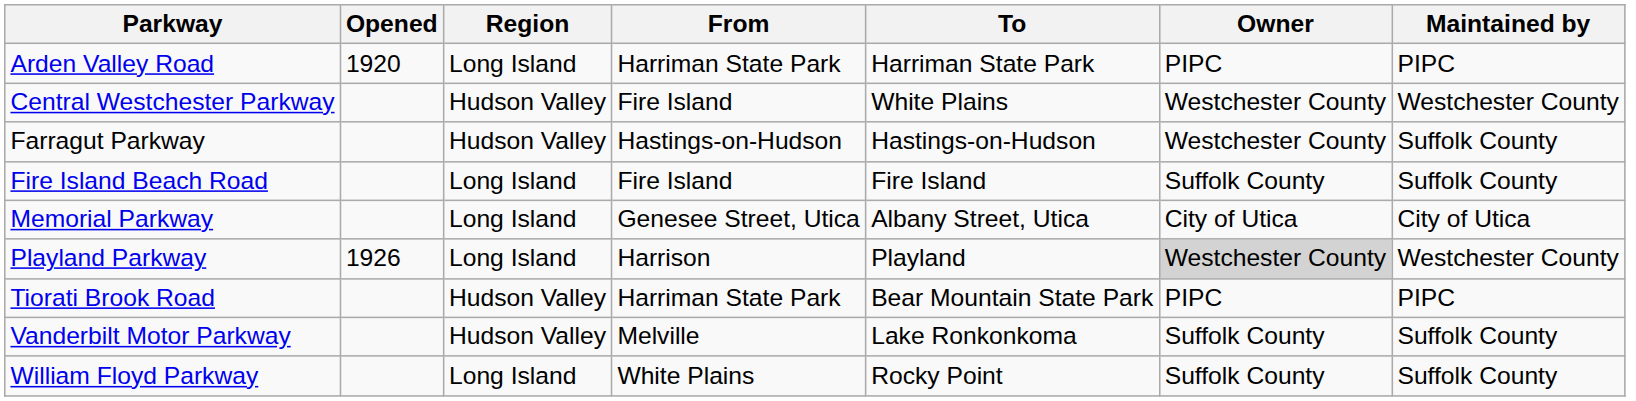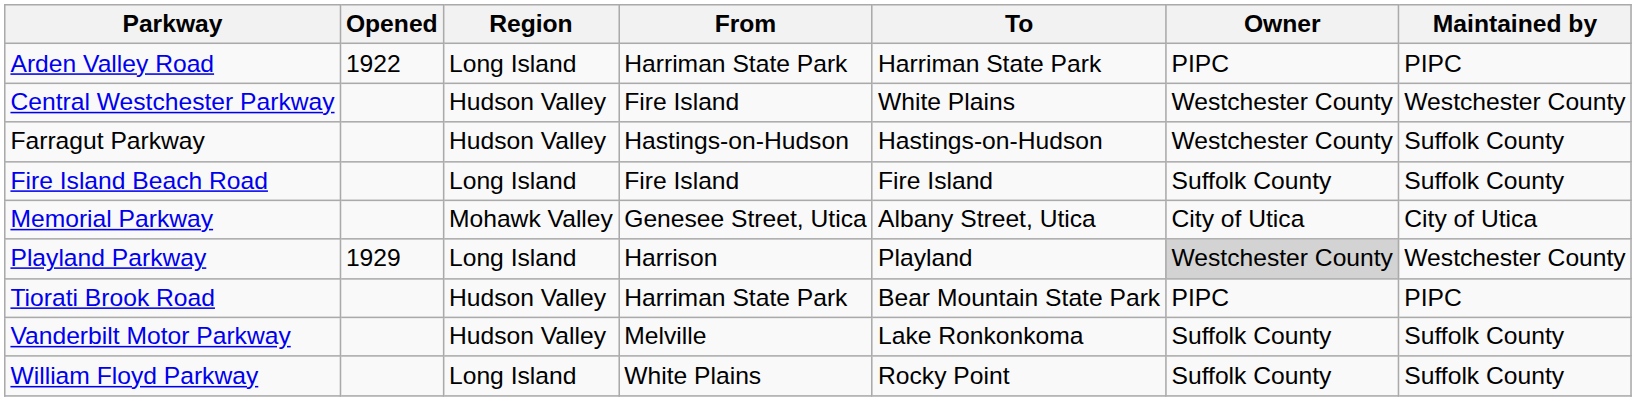 <table class="wikitable sortable">
 <tr>
 <th>Parkway</th>
 <th>Opened</th>
 <th>Region</th>
 <th>From</th>
 <th>To</th>
 <th>Owner</th>
 <th>Maintained by</th>
 </tr>
 <tr>
 <td> <a href='#'>Arden Valley Road</a></td>
-<td>1920</td>
+<td>1922</td>
 <td>Long Island</td>
 <td>Harriman State Park</td>
 <td>Harriman State Park</td>
 <td>PIPC</td>
 <td>PIPC</td>
 </tr>
 <tr>
 <td><a href='#'>Central Westchester Parkway</a></td>
 <td></td>
 <td>Hudson Valley</td>
 <td>Fire Island</td>
 <td>White Plains</td>
 <td>Westchester County</td>
 <td>Westchester County</td>
 </tr>
 <tr>
 <td>Farragut Parkway</td>
 <td></td>
 <td>Hudson Valley</td>
 <td>Hastings-on-Hudson</td>
 <td>Hastings-on-Hudson</td>
 <td>Westchester County</td>
 <td>Suffolk County</td>
 </tr>
 <tr>
 <td> <a href='#'>Fire Island Beach Road</a></td>
 <td></td>
 <td>Long Island</td>
 <td>Fire Island</td>
 <td>Fire Island</td>
 <td>Suffolk County</td>
 <td>Suffolk County</td>
 </tr>
 <tr>
 <td><a href='#'>Memorial Parkway</a></td>
 <td></td>
-<td>Long Island</td>
+<td>Mohawk Valley</td>
 <td>Genesee Street, Utica</td>
 <td>Albany Street, Utica</td>
 <td>City of Utica</td>
 <td>City of Utica</td>
 </tr>
 <tr>
 <td><a href='#'>Playland Parkway</a></td>
-<td>1926</td>
+<td>1929</td>
 <td>Long Island</td>
 <td>Harrison</td>
 <td>Playland</td>
 <td style="background: lightgrey;">Westchester County</td>
 <td>Westchester County</td>
 </tr>
 <tr>
 <td> <a href='#'>Tiorati Brook Road</a></td>
 <td></td>
 <td>Hudson Valley</td>
 <td>Harriman State Park</td>
 <td>Bear Mountain State Park</td>
 <td>PIPC</td>
 <td>PIPC</td>
 </tr>
 <tr>
 <td> <a href='#'>Vanderbilt Motor Parkway</a></td>
 <td></td>
 <td>Hudson Valley</td>
 <td>Melville</td>
 <td>Lake Ronkonkoma</td>
 <td>Suffolk County</td>
 <td>Suffolk County</td>
 </tr>
 <tr>
 <td> <a href='#'>William Floyd Parkway</a></td>
 <td></td>
 <td>Long Island</td>
 <td>White Plains</td>
 <td>Rocky Point</td>
 <td>Suffolk County</td>
 <td>Suffolk County</td>
 </tr>
 </table>
